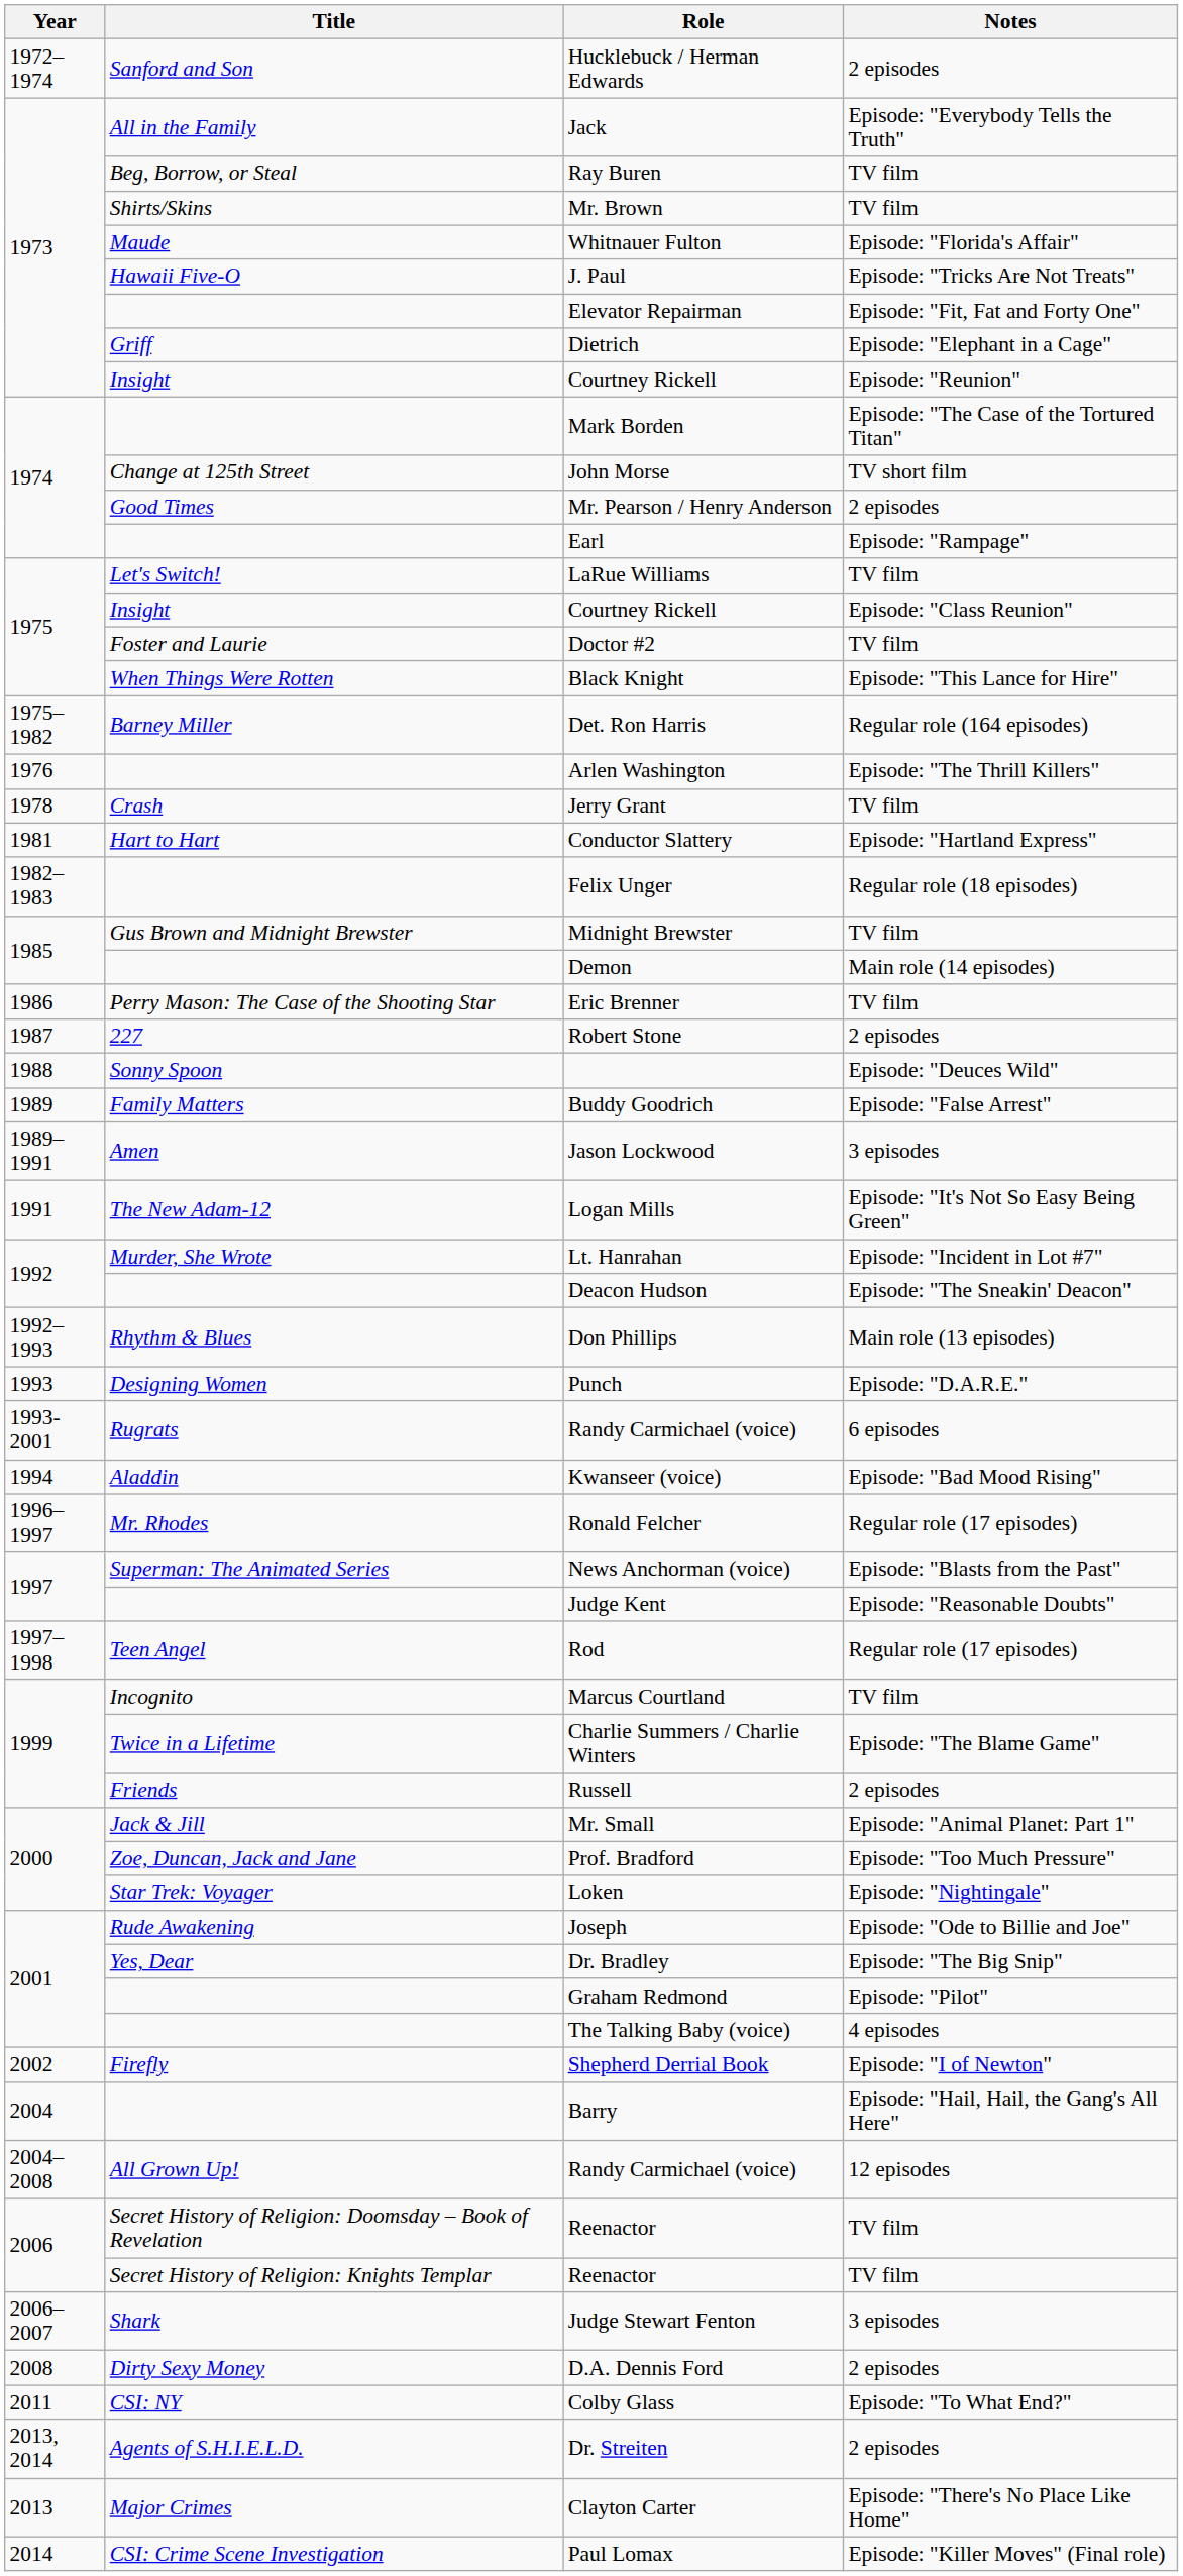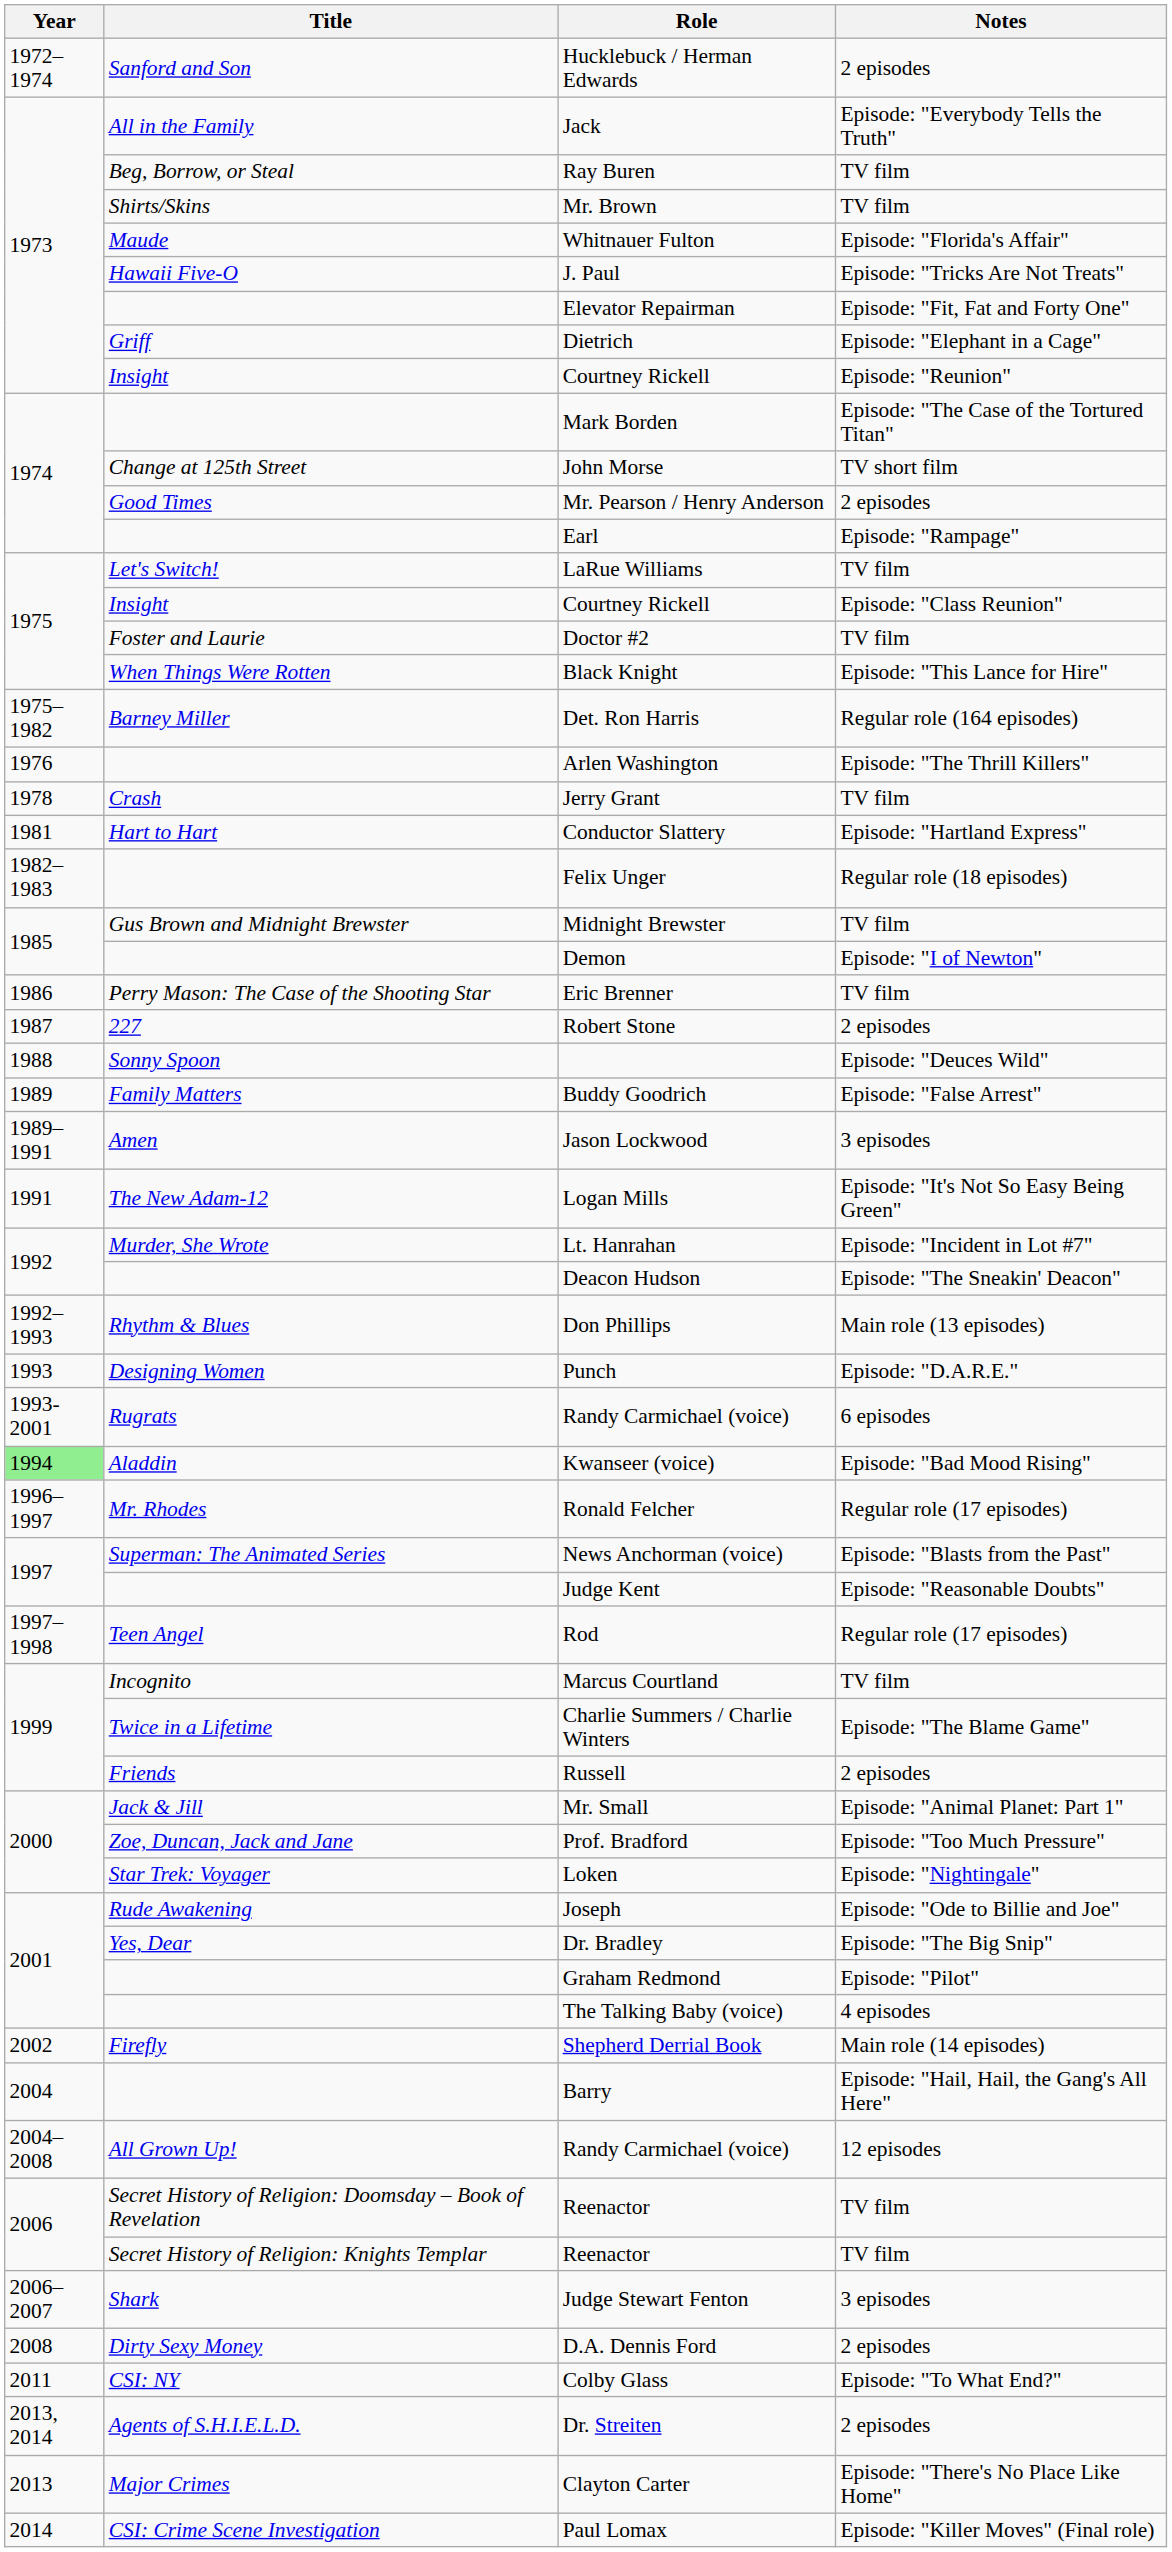 <table class="wikitable sortable">
 <tr>
 <th>Year</th>
 <th>Title</th>
 <th>Role</th>
 <th class="unsortable">Notes</th>
 </tr>
 <tr>
 <td>1972–1974</td>
 <td><em><a href='#'>Sanford and Son</a></em></td>
 <td>Hucklebuck / Herman Edwards</td>
 <td>2 episodes</td>
 </tr>
 <tr>
 <td rowspan="8">1973</td>
 <td><em><a href='#'>All in the Family</a></em></td>
 <td>Jack</td>
 <td>Episode: "Everybody Tells the Truth"</td>
 </tr>
 <tr>
 <td><em>Beg, Borrow, or Steal</em></td>
 <td>Ray Buren</td>
 <td>TV film</td>
 </tr>
 <tr>
 <td><em>Shirts/Skins</em></td>
 <td>Mr. Brown</td>
 <td>TV film</td>
 </tr>
 <tr>
 <td><em><a href='#'>Maude</a></em></td>
 <td>Whitnauer Fulton</td>
 <td>Episode: "Florida's Affair"</td>
 </tr>
 <tr>
 <td><em><a href='#'>Hawaii Five-O</a></em></td>
 <td>J. Paul</td>
 <td>Episode: "Tricks Are Not Treats"</td>
 </tr>
 <tr>
 <td><em></em></td>
 <td>Elevator Repairman</td>
 <td>Episode: "Fit, Fat and Forty One"</td>
 </tr>
 <tr>
 <td><em><a href='#'>Griff</a></em></td>
 <td>Dietrich</td>
 <td>Episode: "Elephant in a Cage"</td>
 </tr>
 <tr>
 <td><em><a href='#'>Insight</a></em></td>
 <td>Courtney Rickell</td>
 <td>Episode: "Reunion"</td>
 </tr>
 <tr>
 <td rowspan="4">1974</td>
 <td><em></em></td>
 <td>Mark Borden</td>
 <td>Episode: "The Case of the Tortured Titan"</td>
 </tr>
 <tr>
 <td><em>Change at 125th Street</em></td>
 <td>John Morse</td>
 <td>TV short film</td>
 </tr>
 <tr>
 <td><em><a href='#'>Good Times</a></em></td>
 <td>Mr. Pearson / Henry Anderson</td>
 <td>2 episodes</td>
 </tr>
 <tr>
 <td><em></em></td>
 <td>Earl</td>
 <td>Episode: "Rampage"</td>
 </tr>
 <tr>
 <td rowspan="4">1975</td>
 <td><em><a href='#'>Let's Switch!</a></em></td>
 <td>LaRue Williams</td>
 <td>TV film</td>
 </tr>
 <tr>
 <td><em><a href='#'>Insight</a></em></td>
 <td>Courtney Rickell</td>
 <td>Episode: "Class Reunion"</td>
 </tr>
 <tr>
 <td><em>Foster and Laurie</em></td>
 <td>Doctor #2</td>
 <td>TV film</td>
 </tr>
 <tr>
 <td><em><a href='#'>When Things Were Rotten</a></em></td>
 <td>Black Knight</td>
 <td>Episode: "This Lance for Hire"</td>
 </tr>
 <tr>
 <td>1975–1982</td>
 <td><em><a href='#'>Barney Miller</a></em></td>
 <td>Det. Ron Harris</td>
 <td>Regular role (164 episodes)</td>
 </tr>
 <tr>
 <td>1976</td>
 <td><em></em></td>
 <td>Arlen Washington</td>
 <td>Episode: "The Thrill Killers"</td>
 </tr>
 <tr>
 <td>1978</td>
 <td><em><a href='#'>Crash</a></em></td>
 <td>Jerry Grant</td>
 <td>TV film</td>
 </tr>
 <tr>
 <td>1981</td>
 <td><em><a href='#'>Hart to Hart</a></em></td>
 <td>Conductor Slattery</td>
 <td>Episode: "Hartland Express"</td>
 </tr>
 <tr>
 <td>1982–1983</td>
 <td><em></em></td>
 <td>Felix Unger</td>
 <td>Regular role (18 episodes)</td>
 </tr>
 <tr>
 <td rowspan="2">1985</td>
 <td><em>Gus Brown and Midnight Brewster</em></td>
 <td>Midnight Brewster</td>
 <td>TV film</td>
 </tr>
 <tr>
 <td><em></em></td>
 <td>Demon</td>
-<td>Main role (14 episodes)</td>
+<td>Episode: "<a href='#'>I of Newton</a>"</td>
 </tr>
 <tr>
 <td>1986</td>
 <td><em>Perry Mason: The Case of the Shooting Star</em></td>
 <td>Eric Brenner</td>
 <td>TV film</td>
 </tr>
 <tr>
 <td>1987</td>
 <td><em><a href='#'>227</a></em></td>
 <td>Robert Stone</td>
 <td>2 episodes</td>
 </tr>
 <tr>
 <td>1988</td>
 <td><em><a href='#'>Sonny Spoon</a></em></td>
 <td></td>
 <td>Episode: "Deuces Wild"</td>
 </tr>
 <tr>
 <td>1989</td>
 <td><em><a href='#'>Family Matters</a></em></td>
 <td>Buddy Goodrich</td>
 <td>Episode: "False Arrest"</td>
 </tr>
 <tr>
 <td>1989–1991</td>
 <td><em><a href='#'>Amen</a></em></td>
 <td>Jason Lockwood</td>
 <td>3 episodes</td>
 </tr>
 <tr>
 <td>1991</td>
 <td><em><a href='#'>The New Adam-12</a></em></td>
 <td>Logan Mills</td>
 <td>Episode: "It's Not So Easy Being Green"</td>
 </tr>
 <tr>
 <td rowspan="2">1992</td>
 <td><em><a href='#'>Murder, She Wrote</a></em></td>
 <td>Lt. Hanrahan</td>
 <td>Episode: "Incident in Lot #7"</td>
 </tr>
 <tr>
 <td><em></em></td>
 <td>Deacon Hudson</td>
 <td>Episode: "The Sneakin' Deacon"</td>
 </tr>
 <tr>
 <td>1992–1993</td>
 <td><em><a href='#'>Rhythm & Blues</a></em></td>
 <td>Don Phillips</td>
 <td>Main role (13 episodes)</td>
 </tr>
 <tr>
 <td>1993</td>
 <td><em><a href='#'>Designing Women</a></em></td>
 <td>Punch</td>
 <td>Episode: "D.A.R.E."</td>
 </tr>
 <tr>
 <td>1993-2001</td>
 <td><em><a href='#'>Rugrats</a></em></td>
 <td>Randy Carmichael (voice)</td>
 <td>6 episodes</td>
 </tr>
 <tr>
-<td>1994</td>
+<td style="background: lightgreen;">1994</td>
 <td><em><a href='#'>Aladdin</a></em></td>
 <td>Kwanseer (voice)</td>
 <td>Episode: "Bad Mood Rising"</td>
 </tr>
 <tr>
 <td>1996–1997</td>
 <td><em><a href='#'>Mr. Rhodes</a></em></td>
 <td>Ronald Felcher</td>
 <td>Regular role (17 episodes)</td>
 </tr>
 <tr>
 <td rowspan="2">1997</td>
 <td><em><a href='#'>Superman: The Animated Series</a></em></td>
 <td>News Anchorman (voice)</td>
 <td>Episode: "Blasts from the Past"</td>
 </tr>
 <tr>
 <td><em></em></td>
 <td>Judge Kent</td>
 <td>Episode: "Reasonable Doubts"</td>
 </tr>
 <tr>
 <td>1997–1998</td>
 <td><em><a href='#'>Teen Angel</a></em></td>
 <td>Rod</td>
 <td>Regular role (17 episodes)</td>
 </tr>
 <tr>
 <td rowspan="3">1999</td>
 <td><em>Incognito</em></td>
 <td>Marcus Courtland</td>
 <td>TV film</td>
 </tr>
 <tr>
 <td><em><a href='#'>Twice in a Lifetime</a></em></td>
 <td>Charlie Summers / Charlie Winters</td>
 <td>Episode: "The Blame Game"</td>
 </tr>
 <tr>
 <td><em><a href='#'>Friends</a></em></td>
 <td>Russell</td>
 <td>2 episodes</td>
 </tr>
 <tr>
 <td rowspan="3">2000</td>
 <td><em><a href='#'>Jack & Jill</a></em></td>
 <td>Mr. Small</td>
 <td>Episode: "Animal Planet: Part 1"</td>
 </tr>
 <tr>
 <td><em><a href='#'>Zoe, Duncan, Jack and Jane</a></em></td>
 <td>Prof. Bradford</td>
 <td>Episode: "Too Much Pressure"</td>
 </tr>
 <tr>
 <td><em><a href='#'>Star Trek: Voyager</a></em></td>
 <td>Loken</td>
 <td>Episode: "<a href='#'>Nightingale</a>"</td>
 </tr>
 <tr>
 <td rowspan="4">2001</td>
 <td><em><a href='#'>Rude Awakening</a></em></td>
 <td>Joseph</td>
 <td>Episode: "Ode to Billie and Joe"</td>
 </tr>
 <tr>
 <td><em><a href='#'>Yes, Dear</a></em></td>
 <td>Dr. Bradley</td>
 <td>Episode: "The Big Snip"</td>
 </tr>
 <tr>
 <td><em></em></td>
 <td>Graham Redmond</td>
 <td>Episode: "Pilot"</td>
 </tr>
 <tr>
 <td><em></em></td>
 <td>The Talking Baby (voice)</td>
 <td>4 episodes</td>
 </tr>
 <tr>
 <td>2002</td>
 <td><em><a href='#'>Firefly</a></em></td>
 <td><a href='#'>Shepherd Derrial Book</a></td>
-<td>Episode: "<a href='#'>I of Newton</a>"</td>
+<td>Main role (14 episodes)</td>
 </tr>
 <tr>
 <td>2004</td>
 <td><em></em></td>
 <td>Barry</td>
 <td>Episode: "Hail, Hail, the Gang's All Here"</td>
 </tr>
 <tr>
 <td>2004–2008</td>
 <td><em><a href='#'>All Grown Up!</a></em></td>
 <td>Randy Carmichael (voice)</td>
 <td>12 episodes</td>
 </tr>
 <tr>
 <td rowspan="2">2006</td>
 <td><em>Secret History of Religion: Doomsday – Book of Revelation</em></td>
 <td>Reenactor</td>
 <td>TV film</td>
 </tr>
 <tr>
 <td><em>Secret History of Religion: Knights Templar</em></td>
 <td>Reenactor</td>
 <td>TV film</td>
 </tr>
 <tr>
 <td>2006–2007</td>
 <td><em><a href='#'>Shark</a></em></td>
 <td>Judge Stewart Fenton</td>
 <td>3 episodes</td>
 </tr>
 <tr>
 <td>2008</td>
 <td><em><a href='#'>Dirty Sexy Money</a></em></td>
 <td>D.A. Dennis Ford</td>
 <td>2 episodes</td>
 </tr>
 <tr>
 <td>2011</td>
 <td><em><a href='#'>CSI: NY</a></em></td>
 <td>Colby Glass</td>
 <td>Episode: "To What End?"</td>
 </tr>
 <tr>
 <td>2013, 2014</td>
 <td><em><a href='#'>Agents of S.H.I.E.L.D.</a></em></td>
 <td>Dr. <a href='#'>Streiten</a></td>
 <td>2 episodes</td>
 </tr>
 <tr>
 <td>2013</td>
 <td><em><a href='#'>Major Crimes</a></em></td>
 <td>Clayton Carter</td>
 <td>Episode: "There's No Place Like Home"</td>
 </tr>
 <tr>
 <td>2014</td>
 <td><em><a href='#'>CSI: Crime Scene Investigation</a></em></td>
 <td>Paul Lomax</td>
 <td>Episode: "Killer Moves" (Final role)</td>
 </tr>
 </table>
